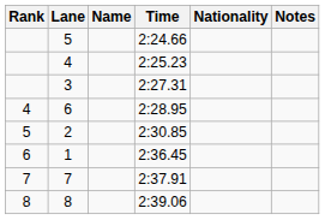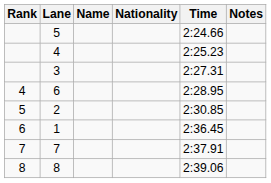 <table class="wikitable sortable" style="text-align:center">
 <tr>
 <th>Rank</th>
 <th>Lane</th>
 <th>Name</th>
+<th>Nationality</th>
 <th>Time</th>
-<th>Nationality</th>
 <th>Notes</th>
 </tr>
 <tr>
 <td></td>
 <td>5</td>
 <td align=left></td>
+<td align=left></td>
 <td>2:24.66</td>
-<td align=left></td>
 <td></td>
 </tr>
 <tr>
 <td></td>
 <td>4</td>
 <td align=left></td>
+<td align=left></td>
 <td>2:25.23</td>
-<td align=left></td>
 <td></td>
 </tr>
 <tr>
 <td></td>
 <td>3</td>
 <td align=left></td>
+<td align=left></td>
 <td>2:27.31</td>
-<td align=left></td>
 <td></td>
 </tr>
 <tr>
 <td>4</td>
 <td>6</td>
 <td align=left></td>
+<td align=left></td>
 <td>2:28.95</td>
-<td align=left></td>
 <td></td>
 </tr>
 <tr>
 <td>5</td>
 <td>2</td>
 <td align=left></td>
+<td align=left></td>
 <td>2:30.85</td>
-<td align=left></td>
 <td></td>
 </tr>
 <tr>
 <td>6</td>
 <td>1</td>
 <td align=left></td>
+<td align=left></td>
 <td>2:36.45</td>
-<td align=left></td>
 <td></td>
 </tr>
 <tr>
 <td>7</td>
 <td>7</td>
 <td align=left></td>
+<td align=left></td>
 <td>2:37.91</td>
-<td align=left></td>
 <td></td>
 </tr>
 <tr>
 <td>8</td>
 <td>8</td>
 <td align=left></td>
+<td align=left></td>
 <td>2:39.06</td>
-<td align=left></td>
 <td></td>
 </tr>
 </table>
